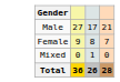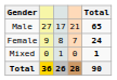 <table class=wikitable style=font-size:85%;float:right;text-align:center>
 <tr>
 <th>Gender</th>
 <td bgcolor=F7F6A8></td>
 <td bgcolor=DCE5E5></td>
 <td bgcolor=FFDAB9></td>
+<th>Total</th>
 </tr>
 <tr>
 <td>Male</td>
 <td bgcolor=F7F6A8>27</td>
 <td bgcolor=DCE5E5>17</td>
 <td bgcolor=FFDAB9>21</td>
+<td><strong>65</strong></td>
 </tr>
 <tr>
 <td>Female</td>
 <td bgcolor=F7F6A8>9</td>
 <td bgcolor=DCE5E5>8</td>
 <td bgcolor=FFDAB9>7</td>
+<td><strong>24</strong></td>
 </tr>
 <tr>
 <td>Mixed</td>
 <td bgcolor=F7F6A8>0</td>
 <td bgcolor=DCE5E5>1</td>
 <td bgcolor=FFDAB9>0</td>
+<td><strong>1</strong></td>
 </tr>
 <tr>
 <th>Total</th>
 <th style=background:gold>36</th>
 <th style=background:silver>26</th>
 <th style=background:#c96>28</th>
+<th>90</th>
 </tr>
 </table>
